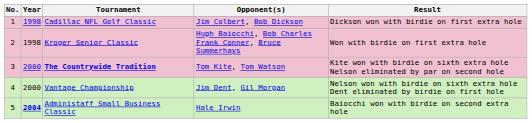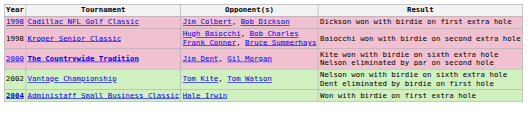 <table class="wikitable" style="font-size:95%;">
 <tr>
-<th>No.</th>
 <th>Year</th>
 <th>Tournament</th>
 <th>Opponent(s)</th>
 <th>Result</th>
 </tr>
 <tr style="background:#F2C1D1;">
-<td align=center>1</td>
 <td><a href='#'>1998</a></td>
 <td><a href='#'>Cadillac NFL Golf Classic</a></td>
 <td> <a href='#'>Jim Colbert</a>,  <a href='#'>Bob Dickson</a></td>
 <td>Dickson won with birdie on first extra hole</td>
 </tr>
 <tr style="background:#F2C1D1;">
-<td align=center>2</td>
 <td>1998</td>
 <td><a href='#'>Kroger Senior Classic</a></td>
 <td> <a href='#'>Hugh Baiocchi</a>,  <a href='#'>Bob Charles</a><br> <a href='#'>Frank Conner</a>,  <a href='#'>Bruce Summerhays</a></td>
-<td>Won with birdie on first extra hole</td>
+<td>Baiocchi won with birdie on second extra hole</td>
 </tr>
 <tr style="background:#F2C1D1;">
-<td align=center>3</td>
 <td><a href='#'>2000</a></td>
 <td><strong><a href='#'>The Countrywide Tradition</a></strong></td>
-<td> <a href='#'>Tom Kite</a>,  <a href='#'>Tom Watson</a></td>
+<td> <a href='#'>Jim Dent</a>,  <a href='#'>Gil Morgan</a></td>
 <td>Kite won with birdie on sixth extra hole<br>Nelson eliminated by par on second hole</td>
 </tr>
 <tr style="background:#D0F0C0;">
-<td align=center>4</td>
-<td>2000</td>
+<td>2002</td>
 <td><a href='#'>Vantage Championship</a></td>
-<td> <a href='#'>Jim Dent</a>,  <a href='#'>Gil Morgan</a></td>
+<td> <a href='#'>Tom Kite</a>,  <a href='#'>Tom Watson</a></td>
 <td>Nelson won with birdie on sixth extra  hole<br>Dent eliminated by birdie on first hole</td>
 </tr>
 <tr style="background:#D0F0C0;">
-<td align=center>5</td>
 <td><strong><a href='#'>2004</a></strong></td>
 <td><a href='#'>Administaff Small Business Classic</a></td>
 <td> <a href='#'>Hale Irwin</a></td>
-<td>Baiocchi won with birdie on second extra hole</td>
+<td>Won with birdie on first extra hole</td>
 </tr>
 </table>
